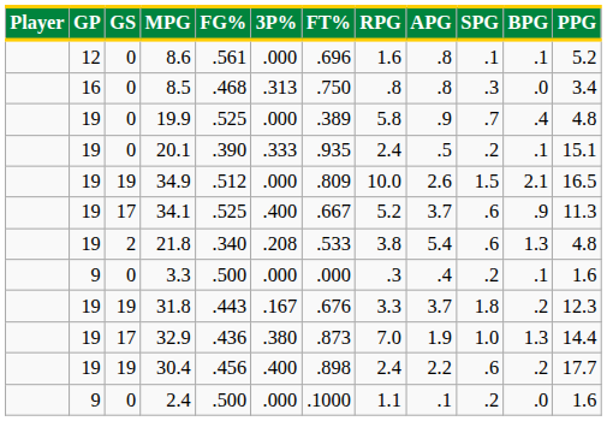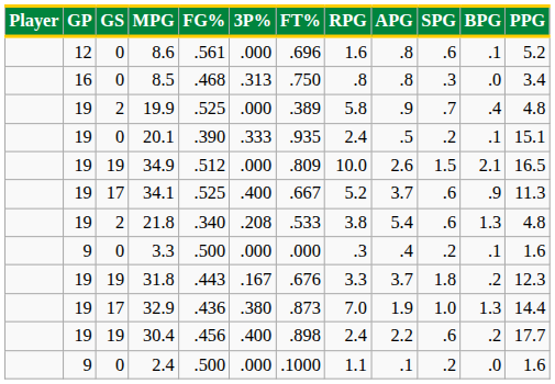 <table class="wikitable sortable" style="text-align:right;">
 <tr>
 <th style="background:#00843D; color:#FFFFFF; border-top:#FFCD00 3px solid; border-bottom:#FFCD00 3px solid;">Player</th>
 <th style="background:#00843D; color:#FFFFFF; border-top:#FFCD00 3px solid; border-bottom:#FFCD00 3px solid;">GP</th>
 <th style="background:#00843D; color:#FFFFFF; border-top:#FFCD00 3px solid; border-bottom:#FFCD00 3px solid;">GS</th>
 <th style="background:#00843D; color:#FFFFFF; border-top:#FFCD00 3px solid; border-bottom:#FFCD00 3px solid;">MPG</th>
 <th style="background:#00843D; color:#FFFFFF; border-top:#FFCD00 3px solid; border-bottom:#FFCD00 3px solid;">FG%</th>
 <th style="background:#00843D; color:#FFFFFF; border-top:#FFCD00 3px solid; border-bottom:#FFCD00 3px solid;">3P%</th>
 <th style="background:#00843D; color:#FFFFFF; border-top:#FFCD00 3px solid; border-bottom:#FFCD00 3px solid;">FT%</th>
 <th style="background:#00843D; color:#FFFFFF; border-top:#FFCD00 3px solid; border-bottom:#FFCD00 3px solid;">RPG</th>
 <th style="background:#00843D; color:#FFFFFF; border-top:#FFCD00 3px solid; border-bottom:#FFCD00 3px solid;">APG</th>
 <th style="background:#00843D; color:#FFFFFF; border-top:#FFCD00 3px solid; border-bottom:#FFCD00 3px solid;">SPG</th>
 <th style="background:#00843D; color:#FFFFFF; border-top:#FFCD00 3px solid; border-bottom:#FFCD00 3px solid;">BPG</th>
 <th style="background:#00843D; color:#FFFFFF; border-top:#FFCD00 3px solid; border-bottom:#FFCD00 3px solid;">PPG</th>
 </tr>
 <tr>
 <td></td>
 <td>12</td>
 <td>0</td>
 <td>8.6</td>
 <td>.561</td>
 <td>.000</td>
 <td>.696</td>
 <td>1.6</td>
 <td>.8</td>
-<td>.1</td>
+<td>.6</td>
 <td>.1</td>
 <td>5.2</td>
 </tr>
 <tr>
 <td></td>
 <td>16</td>
 <td>0</td>
 <td>8.5</td>
 <td>.468</td>
 <td>.313</td>
 <td>.750</td>
 <td>.8</td>
 <td>.8</td>
 <td>.3</td>
 <td>.0</td>
 <td>3.4</td>
 </tr>
 <tr>
 <td></td>
 <td>19</td>
-<td>0</td>
+<td>2</td>
 <td>19.9</td>
 <td>.525</td>
 <td>.000</td>
 <td>.389</td>
 <td>5.8</td>
 <td>.9</td>
 <td>.7</td>
 <td>.4</td>
 <td>4.8</td>
 </tr>
 <tr>
 <td></td>
 <td>19</td>
 <td>0</td>
 <td>20.1</td>
 <td>.390</td>
 <td>.333</td>
 <td>.935</td>
 <td>2.4</td>
 <td>.5</td>
 <td>.2</td>
 <td>.1</td>
 <td>15.1</td>
 </tr>
 <tr>
 <td></td>
 <td>19</td>
 <td>19</td>
 <td>34.9</td>
 <td>.512</td>
 <td>.000</td>
 <td>.809</td>
 <td>10.0</td>
 <td>2.6</td>
 <td>1.5</td>
 <td>2.1</td>
 <td>16.5</td>
 </tr>
 <tr>
 <td></td>
 <td>19</td>
 <td>17</td>
 <td>34.1</td>
 <td>.525</td>
 <td>.400</td>
 <td>.667</td>
 <td>5.2</td>
 <td>3.7</td>
 <td>.6</td>
 <td>.9</td>
 <td>11.3</td>
 </tr>
 <tr>
 <td></td>
 <td>19</td>
 <td>2</td>
 <td>21.8</td>
 <td>.340</td>
 <td>.208</td>
 <td>.533</td>
 <td>3.8</td>
 <td>5.4</td>
 <td>.6</td>
 <td>1.3</td>
 <td>4.8</td>
 </tr>
 <tr>
 <td></td>
 <td>9</td>
 <td>0</td>
 <td>3.3</td>
 <td>.500</td>
 <td>.000</td>
 <td>.000</td>
 <td>.3</td>
 <td>.4</td>
 <td>.2</td>
 <td>.1</td>
 <td>1.6</td>
 </tr>
 <tr>
 <td></td>
 <td>19</td>
 <td>19</td>
 <td>31.8</td>
 <td>.443</td>
 <td>.167</td>
 <td>.676</td>
 <td>3.3</td>
 <td>3.7</td>
 <td>1.8</td>
 <td>.2</td>
 <td>12.3</td>
 </tr>
 <tr>
 <td></td>
 <td>19</td>
 <td>17</td>
 <td>32.9</td>
 <td>.436</td>
 <td>.380</td>
 <td>.873</td>
 <td>7.0</td>
 <td>1.9</td>
 <td>1.0</td>
 <td>1.3</td>
 <td>14.4</td>
 </tr>
 <tr>
 <td></td>
 <td>19</td>
 <td>19</td>
 <td>30.4</td>
 <td>.456</td>
 <td>.400</td>
 <td>.898</td>
 <td>2.4</td>
 <td>2.2</td>
 <td>.6</td>
 <td>.2</td>
 <td>17.7</td>
 </tr>
 <tr>
 <td></td>
 <td>9</td>
 <td>0</td>
 <td>2.4</td>
 <td>.500</td>
 <td>.000</td>
 <td>.1000</td>
 <td>1.1</td>
 <td>.1</td>
 <td>.2</td>
 <td>.0</td>
 <td>1.6</td>
 </tr>
 </table>
